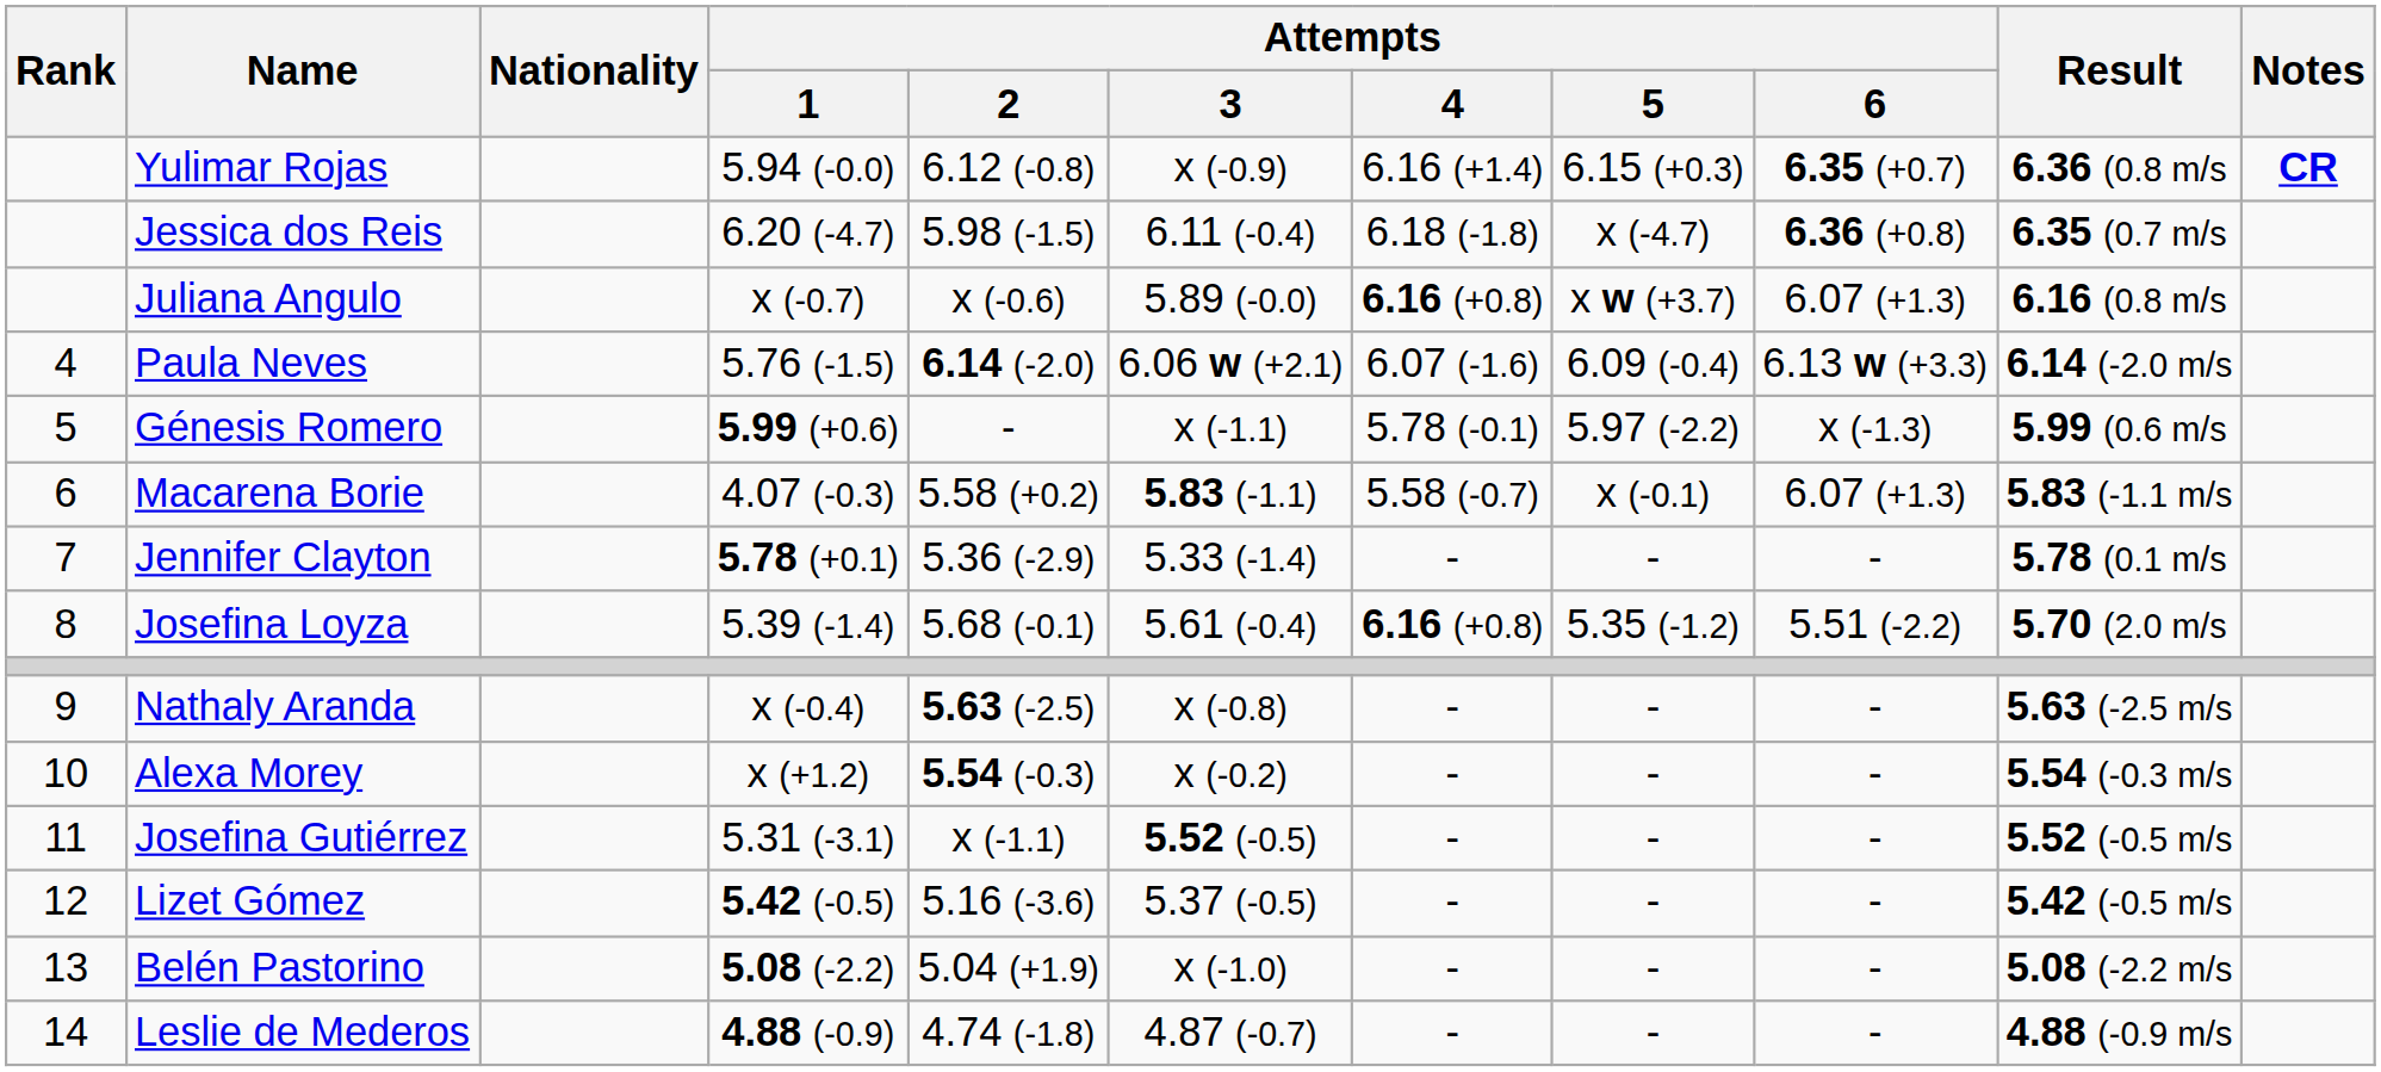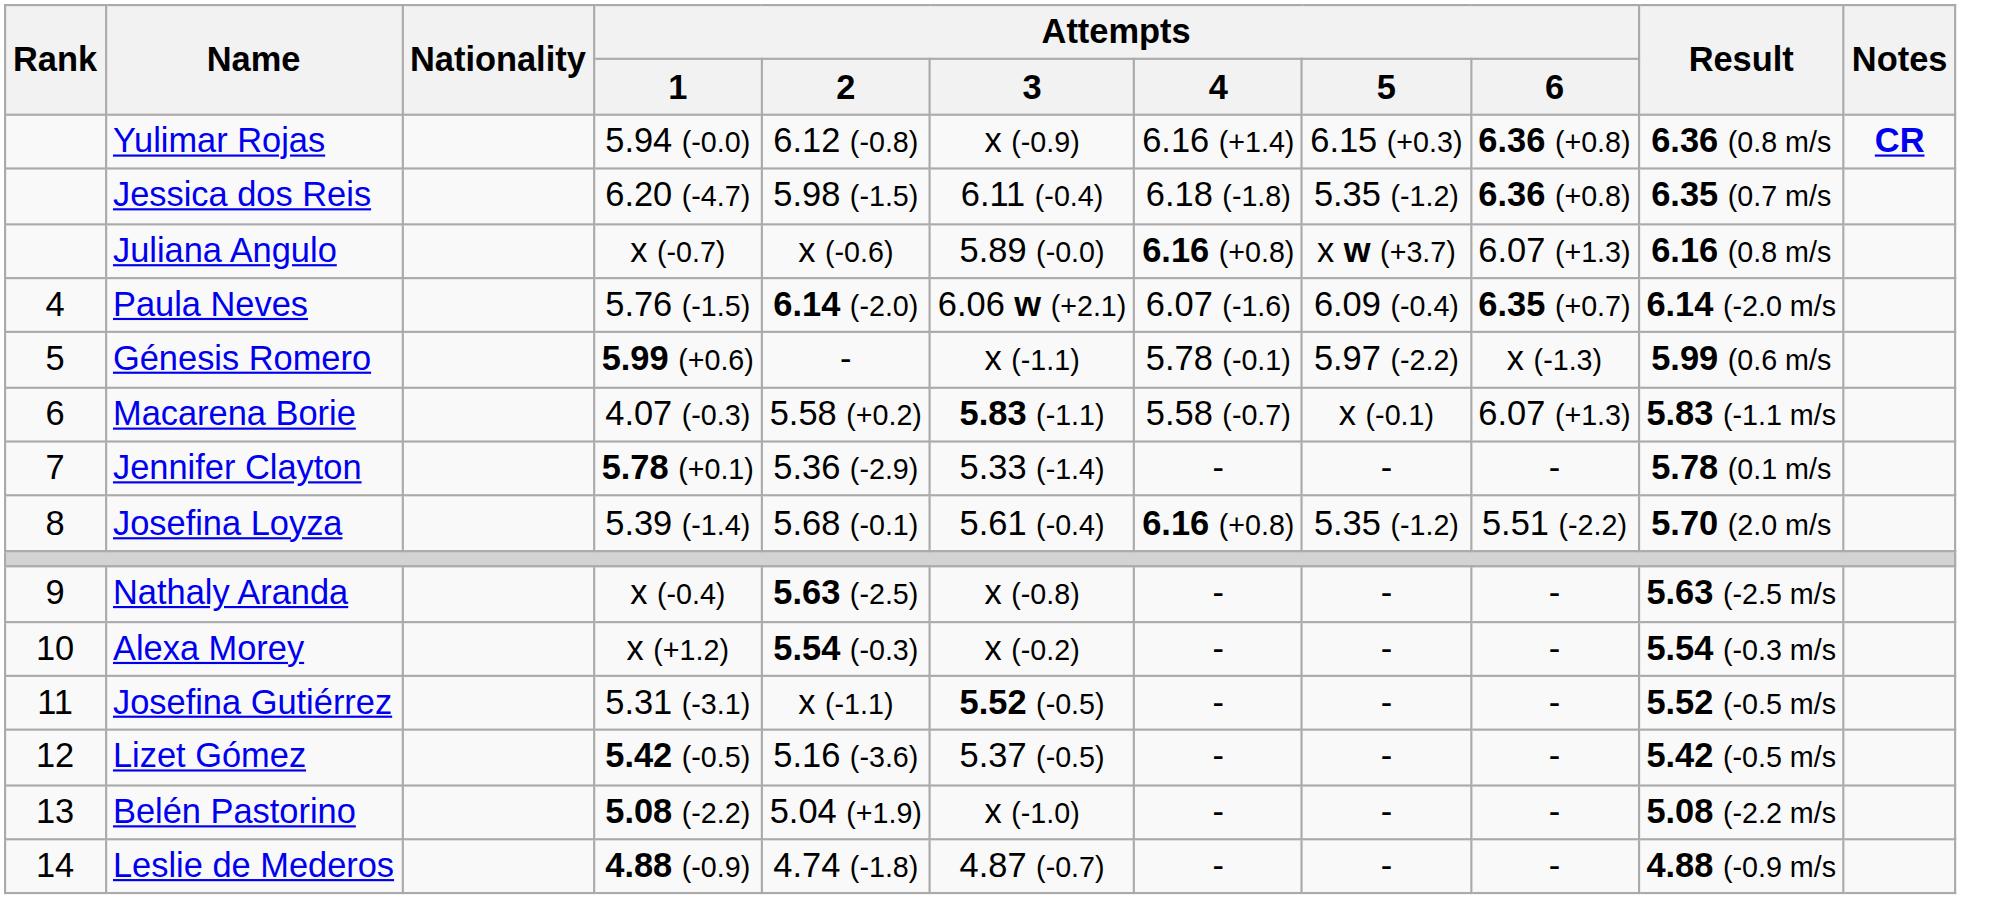 <table class="wikitable sortable" style="text-align:center">
 <tr>
 <th rowspan=2>Rank</th>
 <th rowspan=2>Name</th>
 <th rowspan=2>Nationality</th>
 <th colspan=6>Attempts</th>
 <th rowspan=2>Result</th>
 <th rowspan=2>Notes</th>
 </tr>
 <tr>
 <th>1</th>
 <th>2</th>
 <th>3</th>
 <th>4</th>
 <th>5</th>
 <th>6</th>
 </tr>
 <tr>
 <td align=center></td>
 <td align=left><a href='#'>Yulimar Rojas</a></td>
 <td align=left></td>
 <td>5.94 <small>(-0.0)</small></td>
 <td>6.12 <small>(-0.8)</small></td>
 <td>x <small>(-0.9)</small></td>
 <td>6.16 <small>(+1.4)</small></td>
 <td>6.15 <small>(+0.3)</small></td>
-<td><strong>6.35</strong> <small>(+0.7)</small></td>
+<td><strong>6.36</strong> <small>(+0.8)</small></td>
 <td><strong>6.36</strong> <small>(0.8 m/s</small></td>
 <td><strong><a href='#'>CR</a></strong></td>
 </tr>
 <tr>
 <td align=center></td>
 <td align=left><a href='#'>Jessica dos Reis</a></td>
 <td align=left></td>
 <td>6.20 <small>(-4.7)</small></td>
 <td>5.98 <small>(-1.5)</small></td>
 <td>6.11 <small>(-0.4)</small></td>
 <td>6.18 <small>(-1.8)</small></td>
-<td>x <small>(-4.7)</small></td>
+<td>5.35 <small>(-1.2)</small></td>
 <td><strong>6.36</strong> <small>(+0.8)</small></td>
 <td><strong>6.35</strong> <small>(0.7 m/s</small></td>
 <td></td>
 </tr>
 <tr>
 <td align=center></td>
 <td align=left><a href='#'>Juliana Angulo</a></td>
 <td align=left></td>
 <td>x <small>(-0.7)</small></td>
 <td>x <small>(-0.6)</small></td>
 <td>5.89 <small>(-0.0)</small></td>
 <td><strong>6.16</strong> <small>(+0.8)</small></td>
 <td>x <strong>w</strong> <small>(+3.7)</small></td>
 <td>6.07 <small>(+1.3)</small></td>
 <td><strong>6.16</strong> <small>(0.8 m/s</small></td>
 <td></td>
 </tr>
 <tr>
 <td align=center>4</td>
 <td align=left><a href='#'>Paula Neves</a></td>
 <td align=left></td>
 <td>5.76 <small>(-1.5)</small></td>
 <td><strong>6.14</strong> <small>(-2.0)</small></td>
 <td>6.06 <strong>w</strong> <small>(+2.1)</small></td>
 <td>6.07 <small>(-1.6)</small></td>
 <td>6.09 <small>(-0.4)</small></td>
-<td>6.13 <strong>w</strong> <small>(+3.3)</small></td>
+<td><strong>6.35</strong> <small>(+0.7)</small></td>
 <td><strong>6.14</strong> <small>(-2.0 m/s</small></td>
 <td></td>
 </tr>
 <tr>
 <td align=center>5</td>
 <td align=left><a href='#'>Génesis Romero</a></td>
 <td align=left></td>
 <td><strong>5.99</strong> <small>(+0.6)</small></td>
 <td>-</td>
 <td>x <small>(-1.1)</small></td>
 <td>5.78 <small>(-0.1)</small></td>
 <td>5.97 <small>(-2.2)</small></td>
 <td>x <small>(-1.3)</small></td>
 <td><strong>5.99</strong> <small>(0.6 m/s</small></td>
 <td></td>
 </tr>
 <tr>
 <td align=center>6</td>
 <td align=left><a href='#'>Macarena Borie</a></td>
 <td align=left></td>
 <td>4.07 <small>(-0.3)</small></td>
 <td>5.58 <small>(+0.2)</small></td>
 <td><strong>5.83</strong> <small>(-1.1)</small></td>
 <td>5.58 <small>(-0.7)</small></td>
 <td>x <small>(-0.1)</small></td>
 <td>6.07 <small>(+1.3)</small></td>
 <td><strong>5.83</strong> <small>(-1.1 m/s</small></td>
 <td></td>
 </tr>
 <tr>
 <td align=center>7</td>
 <td align=left><a href='#'>Jennifer Clayton</a></td>
 <td align=left></td>
 <td><strong>5.78</strong> <small>(+0.1)</small></td>
 <td>5.36 <small>(-2.9)</small></td>
 <td>5.33 <small>(-1.4)</small></td>
 <td>-</td>
 <td>-</td>
 <td>-</td>
 <td><strong>5.78</strong> <small>(0.1 m/s</small></td>
 <td></td>
 </tr>
 <tr>
 <td align=center>8</td>
 <td align=left><a href='#'>Josefina Loyza</a></td>
 <td align=left></td>
 <td>5.39 <small>(-1.4)</small></td>
 <td>5.68 <small>(-0.1)</small></td>
 <td>5.61 <small>(-0.4)</small></td>
 <td><strong>6.16</strong> <small>(+0.8)</small></td>
 <td>5.35 <small>(-1.2)</small></td>
 <td>5.51 <small>(-2.2)</small></td>
 <td><strong>5.70</strong> <small>(2.0 m/s</small></td>
 <td></td>
 </tr>
 <tr>
 <td colspan=11 bgcolor=lightgray></td>
 </tr>
 <tr>
 <td align=center>9</td>
 <td align=left><a href='#'>Nathaly Aranda</a></td>
 <td align=left></td>
 <td>x <small>(-0.4)</small></td>
 <td><strong>5.63</strong> <small>(-2.5)</small></td>
 <td>x <small>(-0.8)</small></td>
 <td>-</td>
 <td>-</td>
 <td>-</td>
 <td><strong>5.63</strong> <small>(-2.5 m/s</small></td>
 <td></td>
 </tr>
 <tr>
 <td align=center>10</td>
 <td align=left><a href='#'>Alexa Morey</a></td>
 <td align=left></td>
 <td>x <small>(+1.2)</small></td>
 <td><strong>5.54</strong> <small>(-0.3)</small></td>
 <td>x <small>(-0.2)</small></td>
 <td>-</td>
 <td>-</td>
 <td>-</td>
 <td><strong>5.54</strong> <small>(-0.3 m/s</small></td>
 <td></td>
 </tr>
 <tr>
 <td align=center>11</td>
 <td align=left><a href='#'>Josefina Gutiérrez</a></td>
 <td align=left></td>
 <td>5.31 <small>(-3.1)</small></td>
 <td>x <small>(-1.1)</small></td>
 <td><strong>5.52</strong> <small>(-0.5)</small></td>
 <td>-</td>
 <td>-</td>
 <td>-</td>
 <td><strong>5.52</strong> <small>(-0.5 m/s</small></td>
 <td></td>
 </tr>
 <tr>
 <td align=center>12</td>
 <td align=left><a href='#'>Lizet Gómez</a></td>
 <td align=left></td>
 <td><strong>5.42</strong> <small>(-0.5)</small></td>
 <td>5.16 <small>(-3.6)</small></td>
 <td>5.37 <small>(-0.5)</small></td>
 <td>-</td>
 <td>-</td>
 <td>-</td>
 <td><strong>5.42</strong> <small>(-0.5 m/s</small></td>
 <td></td>
 </tr>
 <tr>
 <td align=center>13</td>
 <td align=left><a href='#'>Belén Pastorino</a></td>
 <td align=left></td>
 <td><strong>5.08</strong> <small>(-2.2)</small></td>
 <td>5.04 <small>(+1.9)</small></td>
 <td>x <small>(-1.0)</small></td>
 <td>-</td>
 <td>-</td>
 <td>-</td>
 <td><strong>5.08</strong> <small>(-2.2 m/s</small></td>
 <td></td>
 </tr>
 <tr>
 <td align=center>14</td>
 <td align=left><a href='#'>Leslie de Mederos</a></td>
 <td align=left></td>
 <td><strong>4.88</strong> <small>(-0.9)</small></td>
 <td>4.74 <small>(-1.8)</small></td>
 <td>4.87 <small>(-0.7)</small></td>
 <td>-</td>
 <td>-</td>
 <td>-</td>
 <td><strong>4.88</strong> <small>(-0.9 m/s</small></td>
 <td></td>
 </tr>
 </table>
